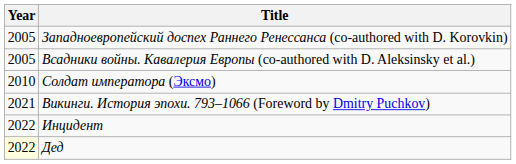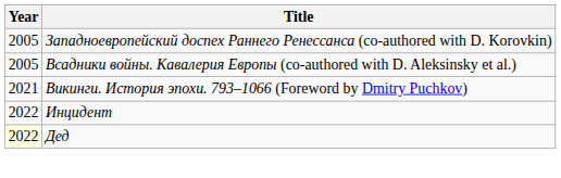 <table class="wikitable">
 <tr>
 <th>Year</th>
 <th>Title</th>
 </tr>
 <tr>
 <td>2005</td>
 <td><em>Западноевропейский доспех Раннего Ренессанса</em> (co-authored with D. Korovkin)</td>
 </tr>
 <tr>
 <td>2005</td>
 <td><em>Всадники войны. Кавалерия Европы</em> (co-authored with D. Aleksinsky et al.)</td>
 </tr>
 <tr>
-<td>2010</td>
-<td><em>Солдат императора</em> (<a href='#'>Эксмо</a>)</td>
-</tr>
-<tr>
 <td>2021</td>
 <td><em>Викинги. История эпохи. 793–1066</em> (Foreword by <a href='#'>Dmitry Puchkov</a>)</td>
 </tr>
 <tr>
 <td>2022</td>
 <td><em>Инцидент</em></td>
 </tr>
 <tr>
 <td style="background: lightyellow;">2022</td>
 <td><em>Дед</em></td>
 </tr>
 </table>
